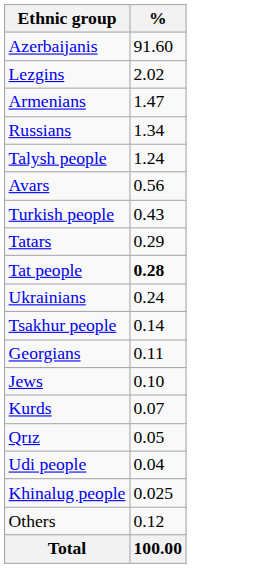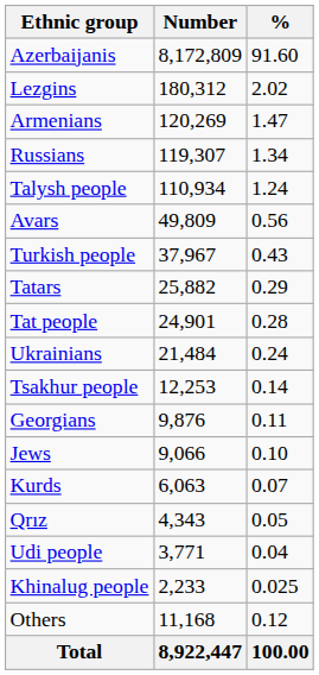 <table class="wikitable sortable">
 <tr>
 <th>Ethnic group</th>
+<th>Number</th>
 <th>%</th>
 </tr>
 <tr>
 <td><a href='#'>Azerbaijanis</a></td>
+<td>8,172,809</td>
 <td>91.60</td>
 </tr>
 <tr>
 <td><a href='#'>Lezgins</a></td>
+<td>180,312</td>
 <td>2.02</td>
 </tr>
 <tr>
 <td><a href='#'>Armenians</a></td>
+<td>120,269</td>
 <td>1.47</td>
 </tr>
 <tr>
 <td><a href='#'>Russians</a></td>
+<td>119,307</td>
 <td>1.34</td>
 </tr>
 <tr>
 <td><a href='#'>Talysh people</a></td>
+<td>110,934</td>
 <td>1.24</td>
 </tr>
 <tr>
 <td><a href='#'>Avars</a></td>
+<td>49,809</td>
 <td>0.56</td>
 </tr>
 <tr>
 <td><a href='#'>Turkish people</a></td>
+<td>37,967</td>
 <td>0.43</td>
 </tr>
 <tr>
 <td><a href='#'>Tatars</a></td>
+<td>25,882</td>
 <td>0.29</td>
 </tr>
 <tr>
 <td><a href='#'>Tat people</a></td>
-<td><strong>0.28</strong></td>
+<td>24,901</td>
+<td>0.28</td>
 </tr>
 <tr>
 <td><a href='#'>Ukrainians</a></td>
+<td>21,484</td>
 <td>0.24</td>
 </tr>
 <tr>
 <td><a href='#'>Tsakhur people</a></td>
+<td>12,253</td>
 <td>0.14</td>
 </tr>
 <tr>
 <td><a href='#'>Georgians</a></td>
+<td>9,876</td>
 <td>0.11</td>
 </tr>
 <tr>
 <td><a href='#'>Jews</a></td>
+<td>9,066</td>
 <td>0.10</td>
 </tr>
 <tr>
 <td><a href='#'>Kurds</a></td>
+<td>6,063</td>
 <td>0.07</td>
 </tr>
 <tr>
 <td><a href='#'>Qrız</a></td>
+<td>4,343</td>
 <td>0.05</td>
 </tr>
 <tr>
 <td><a href='#'>Udi people</a></td>
+<td>3,771</td>
 <td>0.04</td>
 </tr>
 <tr>
 <td><a href='#'>Khinalug people</a></td>
+<td>2,233</td>
 <td>0.025</td>
 </tr>
 <tr>
 <td>Others</td>
+<td>11,168</td>
 <td>0.12</td>
 </tr>
 <tr>
 <th>Total</th>
+<th>8,922,447</th>
 <th>100.00</th>
 </tr>
 </table>
